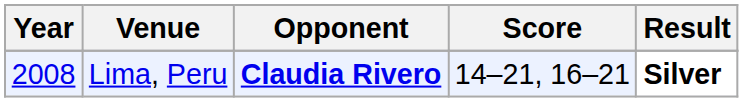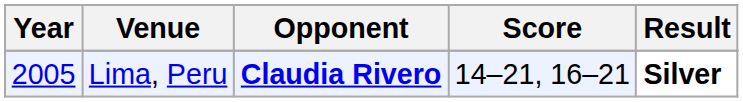 <table class="sortable wikitable" style="font-size: 90%;">
 <tr>
 <th>Year</th>
 <th>Venue</th>
 <th>Opponent</th>
 <th>Score</th>
 <th>Result</th>
 </tr>
 <tr>
 </tr>
 <tr style="background:#ECF2FF">
-<td align="center"><a href='#'>2008</a></td>
+<td align="center"><a href='#'>2005</a></td>
 <td align="left"><a href='#'>Lima</a>, <a href='#'>Peru</a></td>
 <td align="left"><strong> <a href='#'>Claudia Rivero</a></strong></td>
 <td align="left">14–21, 16–21</td>
 <td style="text-align:left; background:white"> <strong>Silver</strong></td>
 </tr>
 </table>
